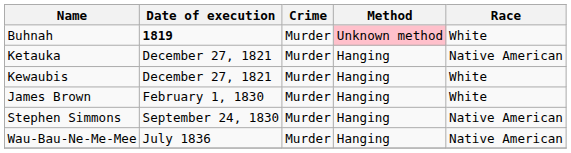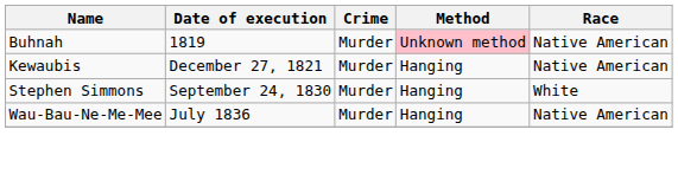 <table class="wikitable">
 <tr ->
 <th>Name</th>
 <th>Date of execution</th>
 <th>Crime</th>
 <th>Method</th>
 <th>Race</th>
 </tr>
 <tr ->
 <td>Buhnah</td>
-<td><strong>1819</strong></td>
+<td>1819</td>
 <td>Murder</td>
 <td style="background: pink;">Unknown method</td>
-<td>White</td>
-</tr>
-<tr>
-<td>Ketauka</td>
-<td>December 27, 1821</td>
-<td>Murder</td>
-<td>Hanging</td>
 <td>Native American</td>
 </tr>
 <tr>
 <td>Kewaubis</td>
 <td>December 27, 1821</td>
 <td>Murder</td>
 <td>Hanging</td>
-<td>White</td>
-</tr>
-<tr>
-<td>James Brown</td>
-<td>February 1, 1830</td>
-<td>Murder</td>
-<td>Hanging</td>
-<td>White</td>
+<td>Native American</td>
 </tr>
 <tr>
 <td>Stephen Simmons</td>
 <td>September 24, 1830</td>
 <td>Murder</td>
 <td>Hanging</td>
-<td>Native American</td>
+<td>White</td>
 </tr>
 <tr>
 <td>Wau-Bau-Ne-Me-Mee</td>
 <td>July 1836</td>
 <td>Murder</td>
 <td>Hanging</td>
 <td>Native American</td>
 </tr>
 <tr>
 </tr>
 </table>
